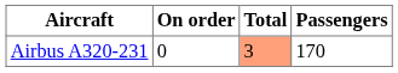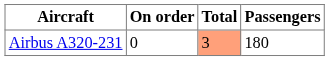 <table class="toccolours" border="1" cellpadding="3" style="border-collapse:collapse;margin:1em auto;">
 <tr>
 <th>Aircraft</th>
 <th>On order</th>
 <th>Total</th>
 <th>Passengers</th>
 </tr>
 <tr>
 <td><a href='#'>Airbus A320-231</a></td>
 <td>0</td>
 <td style="background: lightsalmon;">3</td>
-<td>170</td>
+<td>180</td>
 </tr>
 </table>
